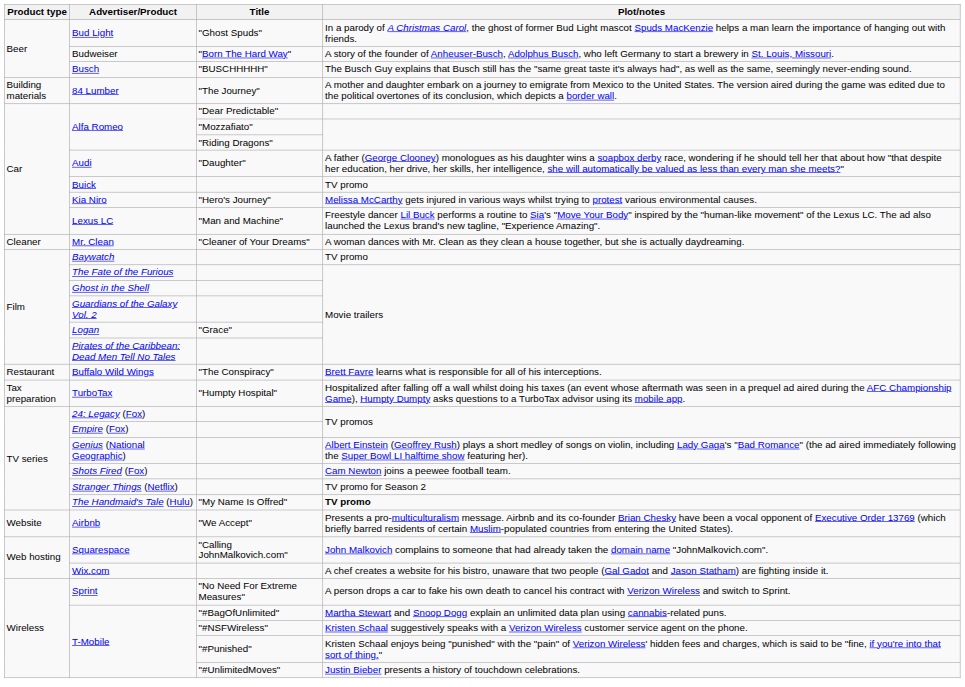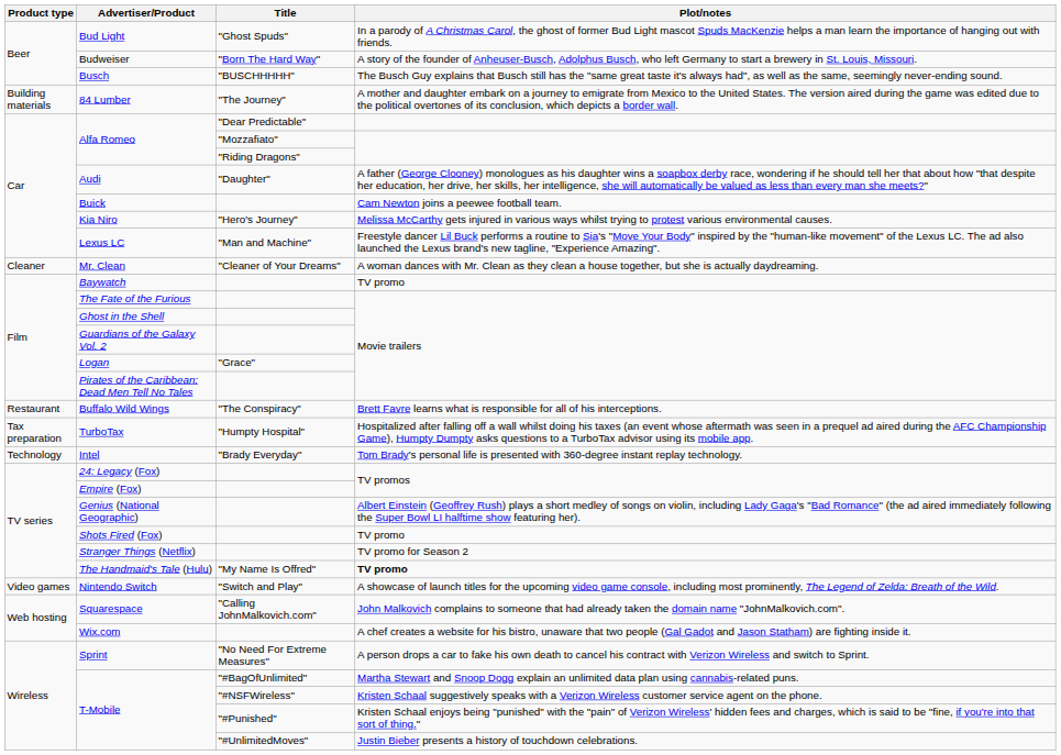 <table class="wikitable">
 <tr>
 <th width="100">Product type</th>
 <th width="200">Advertiser/Product</th>
 <th width="200">Title</th>
 <th>Plot/notes</th>
 </tr>
 <tr>
 <td rowspan="3">Beer</td>
 <td><a href='#'>Bud Light</a></td>
 <td>"Ghost Spuds"</td>
 <td>In a parody of <em><a href='#'>A Christmas Carol</a></em>, the ghost of former Bud Light mascot <a href='#'>Spuds MacKenzie</a> helps a man learn the importance of hanging out with friends.</td>
 </tr>
 <tr>
 <td>Budweiser</td>
 <td>"<a href='#'>Born The Hard Way</a>"</td>
 <td>A story of the founder of <a href='#'>Anheuser-Busch</a>, <a href='#'>Adolphus Busch</a>, who left Germany to start a brewery in <a href='#'>St. Louis, Missouri</a>.</td>
 </tr>
 <tr>
 <td><a href='#'>Busch</a></td>
 <td>"BUSCHHHHH"</td>
 <td>The Busch Guy explains that Busch still has the "same great taste it's always had", as well as the same, seemingly never-ending sound.</td>
 </tr>
 <tr>
 <td>Building materials</td>
 <td><a href='#'>84 Lumber</a></td>
 <td>"The Journey"</td>
 <td>A mother and daughter embark on a journey to emigrate from Mexico to the United States. The version aired during the game was edited due to the political overtones of its conclusion, which depicts a <a href='#'>border wall</a>.</td>
 </tr>
 <tr>
 <td rowspan="7">Car</td>
 <td rowspan="3"><a href='#'>Alfa Romeo</a></td>
 <td>"Dear Predictable"</td>
 <td></td>
 </tr>
 <tr>
 <td>"Mozzafiato"</td>
 <td rowspan="2"></td>
 </tr>
 <tr>
 <td>"Riding Dragons"</td>
 </tr>
 <tr>
 <td><a href='#'>Audi</a></td>
 <td>"Daughter"</td>
 <td>A father (<a href='#'>George Clooney</a>) monologues as his daughter wins a <a href='#'>soapbox derby</a> race, wondering if he should tell her that about how "that despite her education, her drive, her skills, her intelligence, <a href='#'>she will automatically be valued as less than every man she meets?</a>"</td>
 </tr>
 <tr>
 <td><a href='#'>Buick</a></td>
 <td></td>
-<td>TV promo</td>
+<td><a href='#'>Cam Newton</a> joins a peewee football team.</td>
 </tr>
 <tr>
 <td><a href='#'>Kia Niro</a></td>
 <td>"Hero's Journey"</td>
 <td><a href='#'>Melissa McCarthy</a> gets injured in various ways whilst trying to <a href='#'>protest</a> various environmental causes.</td>
 </tr>
 <tr>
 <td><a href='#'>Lexus LC</a></td>
 <td>"Man and Machine"</td>
 <td>Freestyle dancer <a href='#'>Lil Buck</a> performs a routine to <a href='#'>Sia</a>'s "<a href='#'>Move Your Body</a>" inspired by the "human-like movement" of the Lexus LC. The ad also launched the Lexus brand's new tagline, "Experience Amazing".</td>
 </tr>
 <tr>
 <td>Cleaner</td>
 <td><a href='#'>Mr. Clean</a></td>
 <td>"Cleaner of Your Dreams"</td>
 <td>A woman dances with Mr. Clean as they clean a house together, but she is actually daydreaming.</td>
 </tr>
 <tr>
 <td rowspan="6">Film</td>
 <td><em><a href='#'>Baywatch</a></em></td>
 <td></td>
 <td>TV promo</td>
 </tr>
 <tr>
 <td><em><a href='#'>The Fate of the Furious</a></em></td>
 <td></td>
 <td rowspan="5">Movie trailers</td>
 </tr>
 <tr>
 <td><em><a href='#'>Ghost in the Shell</a></em></td>
 <td></td>
 </tr>
 <tr>
 <td><em><a href='#'>Guardians of the Galaxy Vol. 2</a></em></td>
 <td></td>
 </tr>
 <tr>
 <td><em><a href='#'>Logan</a></em></td>
 <td>"Grace"</td>
 </tr>
 <tr>
 <td><em><a href='#'>Pirates of the Caribbean: Dead Men Tell No Tales</a></em></td>
 <td></td>
 </tr>
 <tr>
 <td>Restaurant</td>
 <td><a href='#'>Buffalo Wild Wings</a></td>
 <td>"The Conspiracy"</td>
 <td><a href='#'>Brett Favre</a> learns what is responsible for all of his interceptions.</td>
 </tr>
 <tr>
 <td>Tax preparation</td>
 <td><a href='#'>TurboTax</a></td>
 <td>"Humpty Hospital"</td>
 <td>Hospitalized after falling off a wall whilst doing his taxes (an event whose aftermath was seen in a prequel ad aired during the <a href='#'>AFC Championship Game</a>), <a href='#'>Humpty Dumpty</a> asks questions to a TurboTax advisor using its <a href='#'>mobile app</a>.</td>
 </tr>
 <tr>
+<td>Technology</td>
+<td><a href='#'>Intel</a></td>
+<td>"Brady Everyday"</td>
+<td><a href='#'>Tom Brady</a>'s personal life is presented with 360-degree instant replay technology.</td>
+</tr>
+<tr>
 <td rowspan="6">TV series</td>
 <td><em><a href='#'>24: Legacy</a></em> (<a href='#'>Fox</a>)</td>
 <td></td>
 <td rowspan="2">TV promos</td>
 </tr>
 <tr>
 <td><em><a href='#'>Empire</a></em> (<a href='#'>Fox</a>)</td>
 <td></td>
 </tr>
 <tr>
 <td><em><a href='#'>Genius</a></em> (<a href='#'>National Geographic</a>)</td>
 <td></td>
 <td><a href='#'>Albert Einstein</a> (<a href='#'>Geoffrey Rush</a>) plays a short medley of songs on violin, including <a href='#'>Lady Gaga</a>'s "<a href='#'>Bad Romance</a>" (the ad aired immediately following the <a href='#'>Super Bowl LI halftime show</a> featuring her).</td>
 </tr>
 <tr>
 <td><em><a href='#'>Shots Fired</a></em> (<a href='#'>Fox</a>)</td>
 <td></td>
-<td><a href='#'>Cam Newton</a> joins a peewee football team.</td>
+<td>TV promo</td>
 </tr>
 <tr>
 <td><em><a href='#'>Stranger Things</a></em> (<a href='#'>Netflix</a>)</td>
 <td></td>
 <td>TV promo for Season 2</td>
 </tr>
 <tr>
 <td><em><a href='#'>The Handmaid's Tale</a></em> (<a href='#'>Hulu</a>)</td>
 <td>"My Name Is Offred"</td>
 <td><strong>TV promo</strong></td>
 </tr>
 <tr>
-<td>Website</td>
-<td><a href='#'>Airbnb</a></td>
-<td>"We Accept"</td>
-<td>Presents a pro-<a href='#'>multiculturalism</a> message. Airbnb and its co-founder <a href='#'>Brian Chesky</a> have been a vocal opponent of <a href='#'>Executive Order 13769</a> (which briefly barred residents of certain <a href='#'>Muslim</a>-populated countries from entering the United States).</td>
+<td>Video games</td>
+<td><a href='#'>Nintendo Switch</a></td>
+<td>"Switch and Play"</td>
+<td>A showcase of launch titles for the upcoming <a href='#'>video game console</a>, including most prominently, <em><a href='#'>The Legend of Zelda: Breath of the Wild</a></em>.</td>
 </tr>
 <tr>
 <td rowspan="2">Web hosting</td>
 <td><a href='#'>Squarespace</a></td>
 <td>"Calling JohnMalkovich.com"</td>
 <td><a href='#'>John Malkovich</a> complains to someone that had already taken the <a href='#'>domain name</a> "JohnMalkovich.com".</td>
 </tr>
 <tr>
 <td><a href='#'>Wix.com</a></td>
 <td></td>
 <td>A chef creates a website for his bistro, unaware that two people (<a href='#'>Gal Gadot</a> and <a href='#'>Jason Statham</a>) are fighting inside it.</td>
 </tr>
 <tr>
 <td rowspan="5">Wireless</td>
 <td><a href='#'>Sprint</a></td>
 <td>"No Need For Extreme Measures"</td>
 <td>A person drops a car to fake his own death to cancel his contract with <a href='#'>Verizon Wireless</a> and switch to Sprint.</td>
 </tr>
 <tr>
 <td rowspan="4"><a href='#'>T-Mobile</a></td>
 <td>"#BagOfUnlimited"</td>
 <td><a href='#'>Martha Stewart</a> and <a href='#'>Snoop Dogg</a> explain an unlimited data plan using <a href='#'>cannabis</a>-related puns.</td>
 </tr>
 <tr>
 <td>"#NSFWireless"</td>
 <td><a href='#'>Kristen Schaal</a> suggestively speaks with a <a href='#'>Verizon Wireless</a> customer service agent on the phone.</td>
 </tr>
 <tr>
 <td>"#Punished"</td>
 <td>Kristen Schaal enjoys being "punished" with the "pain" of <a href='#'>Verizon Wireless</a>' hidden fees and charges, which is said to be "fine, <a href='#'>if you're into that sort of thing.</a>"</td>
 </tr>
 <tr>
 <td>"#UnlimitedMoves"</td>
 <td><a href='#'>Justin Bieber</a> presents a history of touchdown celebrations.</td>
 </tr>
 </table>
